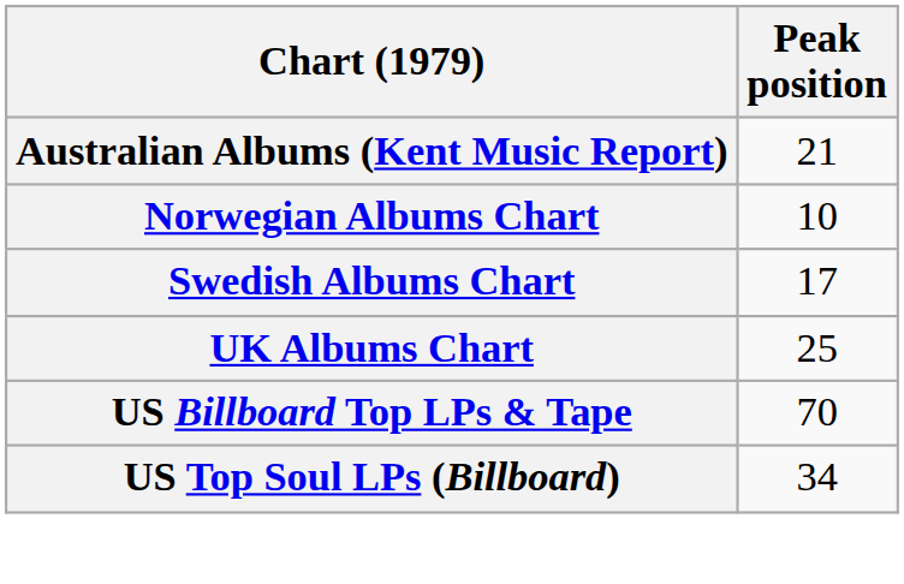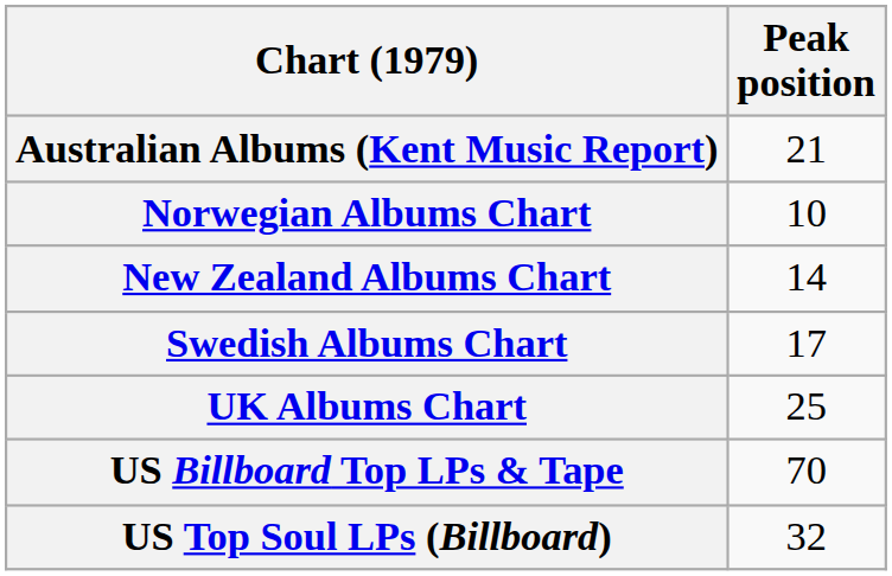 <table class="wikitable sortable plainrowheaders" style="text-align:center">
 <tr>
 <th scope="col">Chart (1979)</th>
 <th scope="col">Peak<br>position</th>
 </tr>
 <tr>
 <th scope="row">Australian Albums (<a href='#'>Kent Music Report</a>)</th>
 <td align="center">21</td>
 </tr>
 <tr>
 <th scope="row"><a href='#'>Norwegian Albums Chart</a></th>
 <td>10</td>
+</tr>
+<tr>
+<th scope="row"><a href='#'>New Zealand Albums Chart</a></th>
+<td>14</td>
 </tr>
 <tr>
 <th scope="row"><a href='#'>Swedish Albums Chart</a></th>
 <td>17</td>
 </tr>
 <tr>
 <th scope="row"><a href='#'>UK Albums Chart</a></th>
 <td>25</td>
 </tr>
 <tr>
 <th scope="row">US <a href='#'><em>Billboard</em> Top LPs & Tape</a></th>
 <td>70</td>
 </tr>
 <tr>
 <th scope="row">US <a href='#'>Top Soul LPs</a> (<em>Billboard</em>)</th>
-<td>34</td>
+<td>32</td>
 </tr>
 </table>
